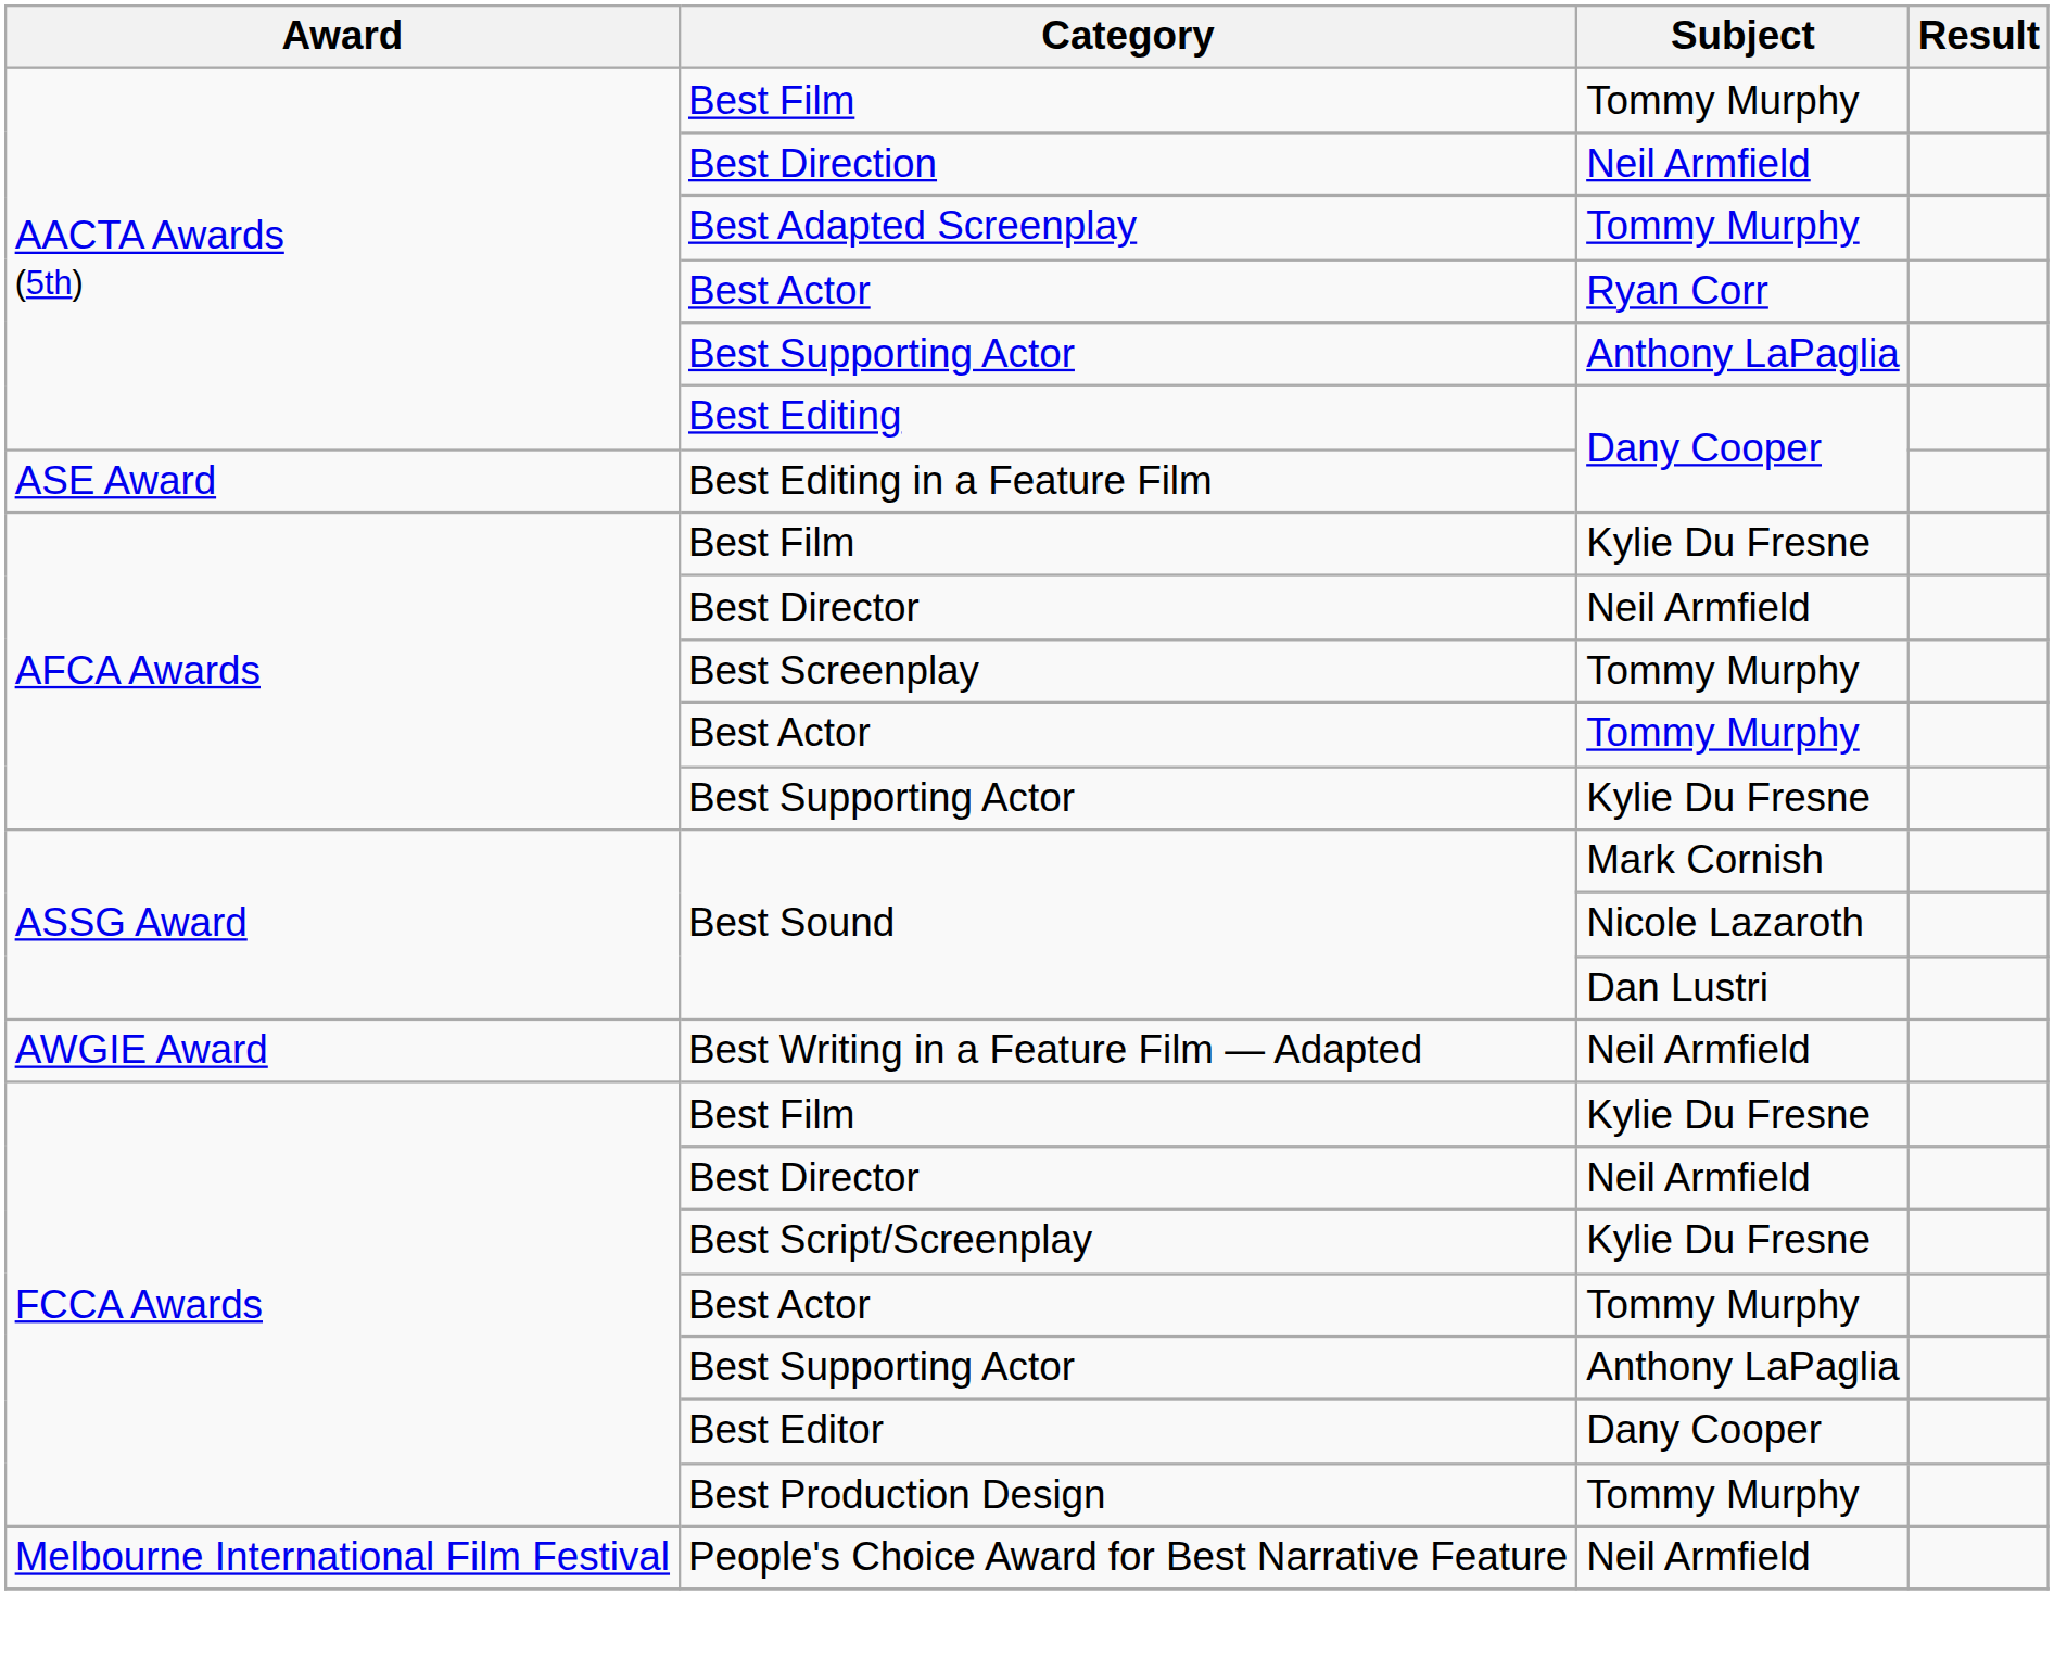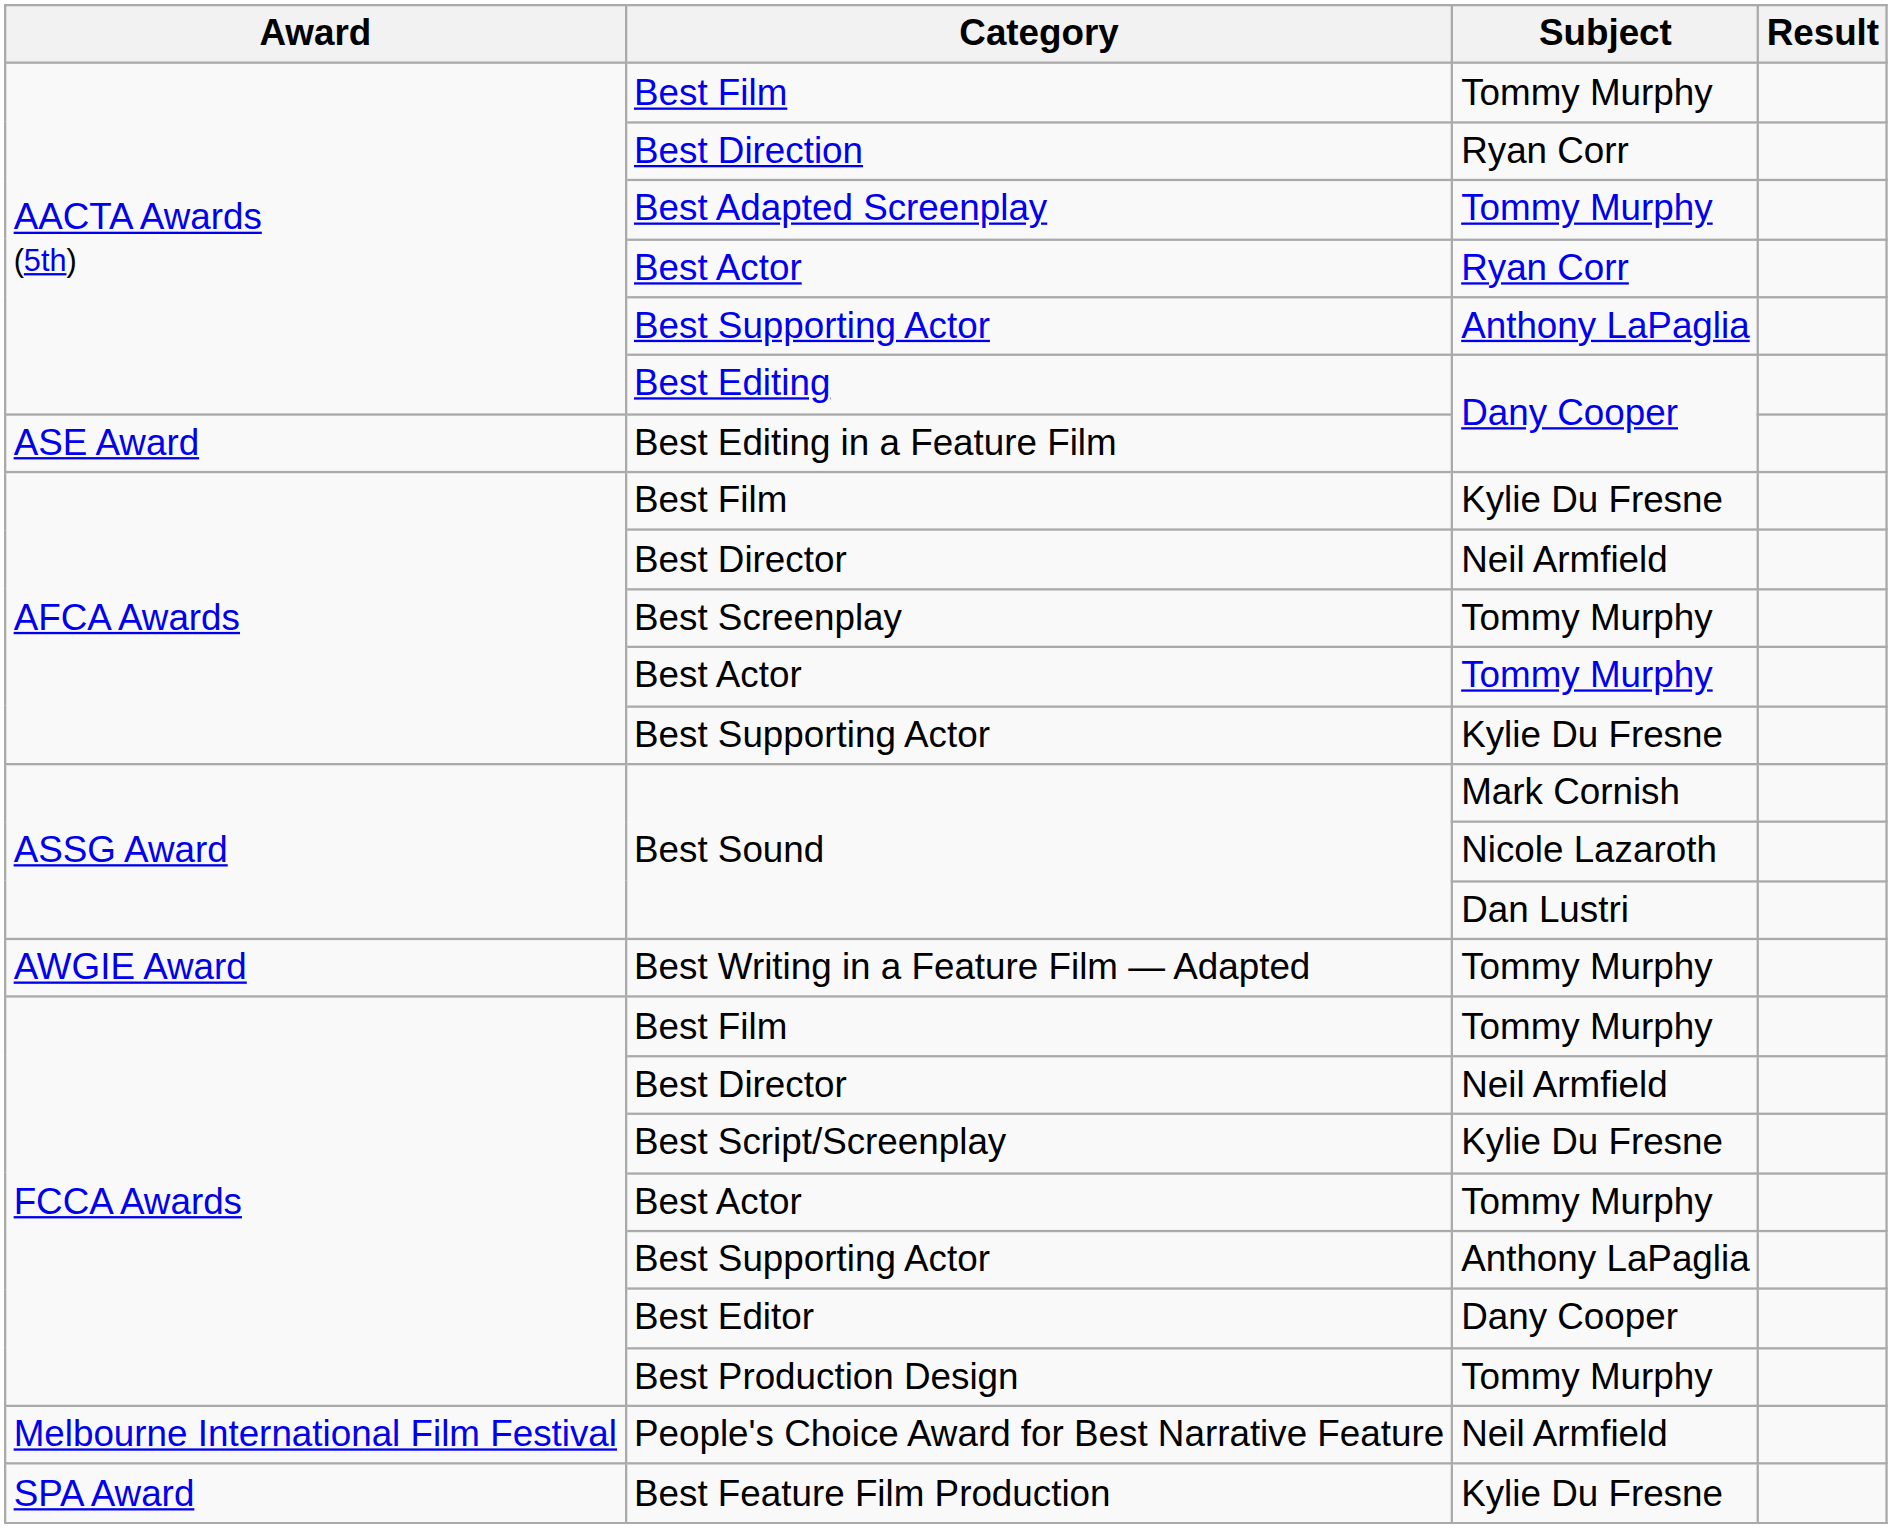 <table class="wikitable">
 <tr>
 <th>Award</th>
 <th>Category</th>
 <th>Subject</th>
 <th>Result</th>
 </tr>
 <tr>
 <td rowspan=6><a href='#'>AACTA Awards</a><br><small>(<a href='#'>5th</a>)</small></td>
 <td><a href='#'>Best Film</a></td>
 <td>Tommy Murphy</td>
 <td></td>
 </tr>
 <tr>
 <td><a href='#'>Best Direction</a></td>
-<td><a href='#'>Neil Armfield</a></td>
+<td>Ryan Corr</td>
 <td></td>
 </tr>
 <tr>
 <td><a href='#'>Best Adapted Screenplay</a></td>
 <td><a href='#'>Tommy Murphy</a></td>
 <td></td>
 </tr>
 <tr>
 <td><a href='#'>Best Actor</a></td>
 <td><a href='#'>Ryan Corr</a></td>
 <td></td>
 </tr>
 <tr>
 <td><a href='#'>Best Supporting Actor</a></td>
 <td><a href='#'>Anthony LaPaglia</a></td>
 <td></td>
 </tr>
 <tr>
 <td><a href='#'>Best Editing</a></td>
 <td rowspan=2><a href='#'>Dany Cooper</a></td>
 <td></td>
 </tr>
 <tr>
 <td><a href='#'>ASE Award</a></td>
 <td>Best Editing in a Feature Film</td>
 <td></td>
 </tr>
 <tr>
 <td rowspan=5><a href='#'>AFCA Awards</a></td>
 <td>Best Film</td>
 <td>Kylie Du Fresne</td>
 <td></td>
 </tr>
 <tr>
 <td>Best Director</td>
 <td>Neil Armfield</td>
 <td></td>
 </tr>
 <tr>
 <td>Best Screenplay</td>
 <td>Tommy Murphy</td>
 <td></td>
 </tr>
 <tr>
 <td>Best Actor</td>
 <td><a href='#'>Tommy Murphy</a></td>
 <td></td>
 </tr>
 <tr>
 <td>Best Supporting Actor</td>
 <td>Kylie Du Fresne</td>
 <td></td>
 </tr>
 <tr>
 <td rowspan=3><a href='#'>ASSG Award</a></td>
 <td rowspan=3>Best Sound</td>
 <td>Mark Cornish</td>
 <td></td>
 </tr>
 <tr>
 <td>Nicole Lazaroth</td>
 <td></td>
 </tr>
 <tr>
 <td>Dan Lustri</td>
 <td></td>
 </tr>
 <tr>
 <td><a href='#'>AWGIE Award</a></td>
 <td>Best Writing in a Feature Film — Adapted</td>
-<td>Neil Armfield</td>
+<td>Tommy Murphy</td>
 <td></td>
 </tr>
 <tr>
 <td rowspan=7><a href='#'>FCCA Awards</a></td>
 <td>Best Film</td>
-<td>Kylie Du Fresne</td>
+<td>Tommy Murphy</td>
 <td></td>
 </tr>
 <tr>
 <td>Best Director</td>
 <td>Neil Armfield</td>
 <td></td>
 </tr>
 <tr>
 <td>Best Script/Screenplay</td>
 <td>Kylie Du Fresne</td>
 <td></td>
 </tr>
 <tr>
 <td>Best Actor</td>
 <td>Tommy Murphy</td>
 <td></td>
 </tr>
 <tr>
 <td>Best Supporting Actor</td>
 <td>Anthony LaPaglia</td>
 <td></td>
 </tr>
 <tr>
 <td>Best Editor</td>
 <td>Dany Cooper</td>
 <td></td>
 </tr>
 <tr>
 <td>Best Production Design</td>
 <td>Tommy Murphy</td>
 <td></td>
 </tr>
 <tr>
 <td><a href='#'>Melbourne International Film Festival</a></td>
 <td>People's Choice Award for Best Narrative Feature</td>
 <td>Neil Armfield</td>
 <td></td>
 </tr>
 <tr>
+<td><a href='#'>SPA Award</a></td>
+<td>Best Feature Film Production</td>
+<td>Kylie Du Fresne</td>
+<td></td>
+</tr>
+<tr>
 </tr>
 </table>
